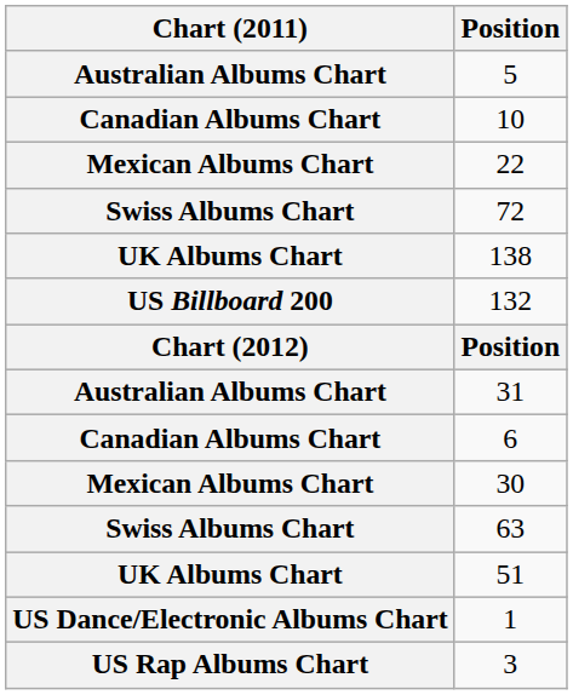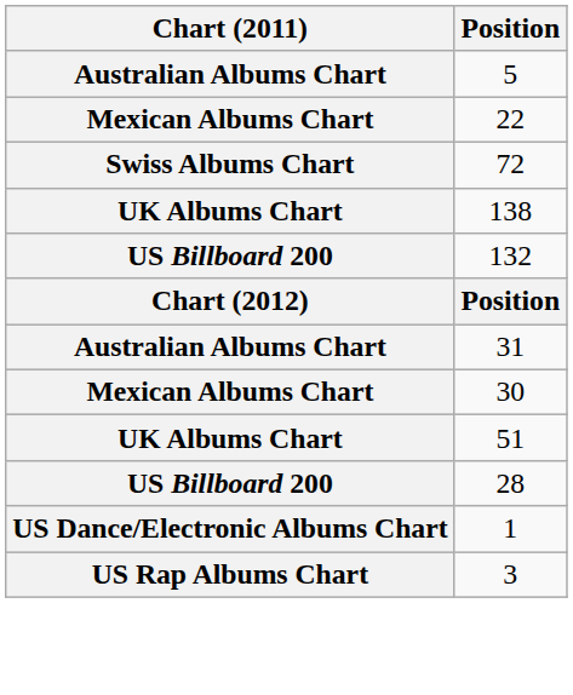 <table class="wikitable sortable plainrowheaders">
 <tr>
 <th scope="col">Chart (2011)</th>
 <th scope="col">Position</th>
 </tr>
 <tr>
 <th scope="row">Australian Albums Chart</th>
 <td style="text-align:center;">5</td>
-</tr>
-<tr>
-<th scope="row">Canadian Albums Chart</th>
-<td style="text-align: center;">10</td>
 </tr>
 <tr>
 <th scope="row">Mexican Albums Chart</th>
 <td style="text-align: center;">22</td>
 </tr>
 <tr>
 <th scope="row">Swiss Albums Chart</th>
 <td style="text-align: center;">72</td>
 </tr>
 <tr>
 <th scope="row">UK Albums Chart</th>
 <td align="center">138</td>
 </tr>
 <tr>
 <th scope="row">US <em>Billboard</em> 200</th>
 <td style="text-align: center;">132</td>
 </tr>
 <tr>
 <th>Chart (2012)</th>
 <th>Position</th>
 </tr>
 <tr>
 <th scope="row">Australian Albums Chart</th>
 <td style="text-align:center;">31</td>
 </tr>
 <tr>
-<th scope="row">Canadian Albums Chart</th>
-<td style="text-align:center;">6</td>
-</tr>
-<tr>
 <th scope="row">Mexican Albums Chart</th>
 <td align="center">30</td>
 </tr>
 <tr>
-<th scope="row">Swiss Albums Chart</th>
-<td align="center">63</td>
+<th scope="row">UK Albums Chart</th>
+<td align="center">51</td>
 </tr>
 <tr>
-<th scope="row">UK Albums Chart</th>
-<td align="center">51</td>
+<th scope="row">US <em>Billboard</em> 200</th>
+<td style="text-align:center;">28</td>
 </tr>
 <tr>
 <th scope="row">US Dance/Electronic Albums Chart</th>
 <td style="text-align:center;">1</td>
 </tr>
 <tr>
 <th scope="row">US Rap Albums Chart</th>
 <td style="text-align:center;">3</td>
 </tr>
 </table>
